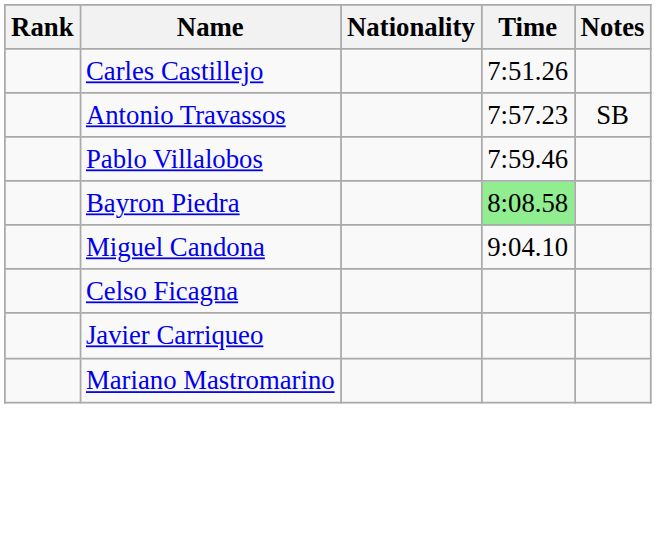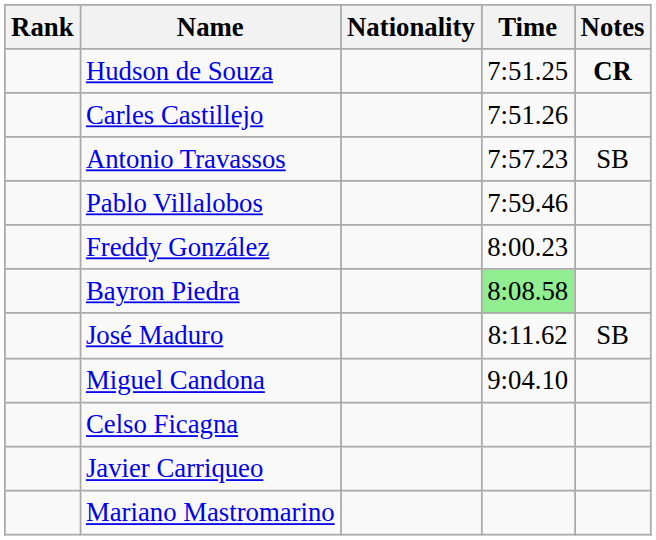 <table class="wikitable sortable" style="text-align:center;font-size:95%">
 <tr>
 <th>Rank</th>
 <th>Name</th>
 <th>Nationality</th>
 <th>Time</th>
 <th>Notes</th>
+</tr>
+<tr>
+<td></td>
+<td align=left><a href='#'>Hudson de Souza</a></td>
+<td align=left></td>
+<td>7:51.25</td>
+<td><strong>CR</strong></td>
 </tr>
 <tr>
 <td></td>
 <td align=left><a href='#'>Carles Castillejo</a></td>
 <td align=left></td>
 <td>7:51.26</td>
 <td></td>
 </tr>
 <tr>
 <td></td>
 <td align=left><a href='#'>Antonio Travassos</a></td>
 <td align=left></td>
 <td>7:57.23</td>
 <td>SB</td>
 </tr>
 <tr>
 <td></td>
 <td align=left><a href='#'>Pablo Villalobos</a></td>
 <td align=left></td>
 <td>7:59.46</td>
 <td></td>
 </tr>
 <tr>
 <td></td>
+<td align=left><a href='#'>Freddy González</a></td>
+<td align=left></td>
+<td>8:00.23</td>
+<td></td>
+</tr>
+<tr>
+<td></td>
 <td align=left><a href='#'>Bayron Piedra</a></td>
 <td align=left></td>
 <td style="background: lightgreen;">8:08.58</td>
 <td></td>
+</tr>
+<tr>
+<td></td>
+<td align=left><a href='#'>José Maduro</a></td>
+<td align=left></td>
+<td>8:11.62</td>
+<td>SB</td>
 </tr>
 <tr>
 <td></td>
 <td align=left><a href='#'>Miguel Candona</a></td>
 <td align=left></td>
 <td>9:04.10</td>
 <td></td>
 </tr>
 <tr>
 <td></td>
 <td align=left><a href='#'>Celso Ficagna</a></td>
 <td align=left></td>
 <td></td>
 <td></td>
 </tr>
 <tr>
 <td></td>
 <td align=left><a href='#'>Javier Carriqueo</a></td>
 <td align=left></td>
 <td></td>
 <td></td>
 </tr>
 <tr>
 <td></td>
 <td align=left><a href='#'>Mariano Mastromarino</a></td>
 <td align=left></td>
 <td></td>
 <td></td>
 </tr>
 </table>
